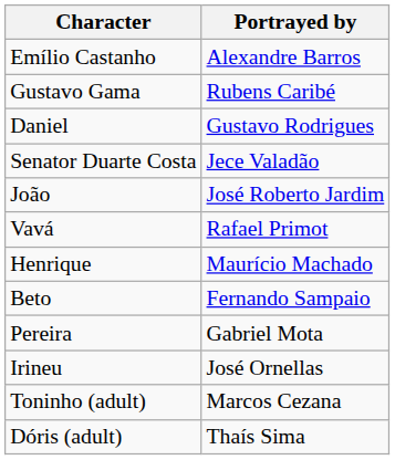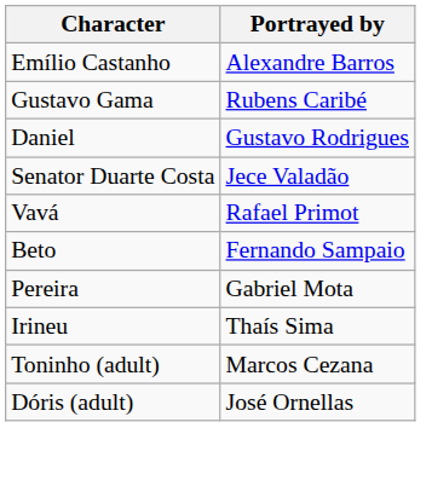 <table class="wikitable">
 <tr>
 <th>Character</th>
 <th>Portrayed by</th>
 </tr>
 <tr>
 <td>Emílio Castanho</td>
 <td><a href='#'>Alexandre Barros</a></td>
 </tr>
 <tr>
 <td>Gustavo Gama</td>
 <td><a href='#'>Rubens Caribé</a></td>
 </tr>
 <tr>
 <td>Daniel</td>
 <td><a href='#'>Gustavo Rodrigues</a></td>
 </tr>
 <tr>
 <td>Senator Duarte Costa</td>
 <td><a href='#'>Jece Valadão</a></td>
 </tr>
 <tr>
-<td>João</td>
-<td><a href='#'>José Roberto Jardim</a></td>
-</tr>
-<tr>
 <td>Vavá</td>
 <td><a href='#'>Rafael Primot</a></td>
-</tr>
-<tr>
-<td>Henrique</td>
-<td><a href='#'>Maurício Machado</a></td>
 </tr>
 <tr>
 <td>Beto</td>
 <td><a href='#'>Fernando Sampaio</a></td>
 </tr>
 <tr>
 <td>Pereira</td>
 <td>Gabriel Mota</td>
 </tr>
 <tr>
 <td>Irineu</td>
-<td>José Ornellas</td>
+<td>Thaís Sima</td>
 </tr>
 <tr>
 <td>Toninho (adult)</td>
 <td>Marcos Cezana</td>
 </tr>
 <tr>
 <td>Dóris (adult)</td>
-<td>Thaís Sima</td>
+<td>José Ornellas</td>
 </tr>
 </table>
